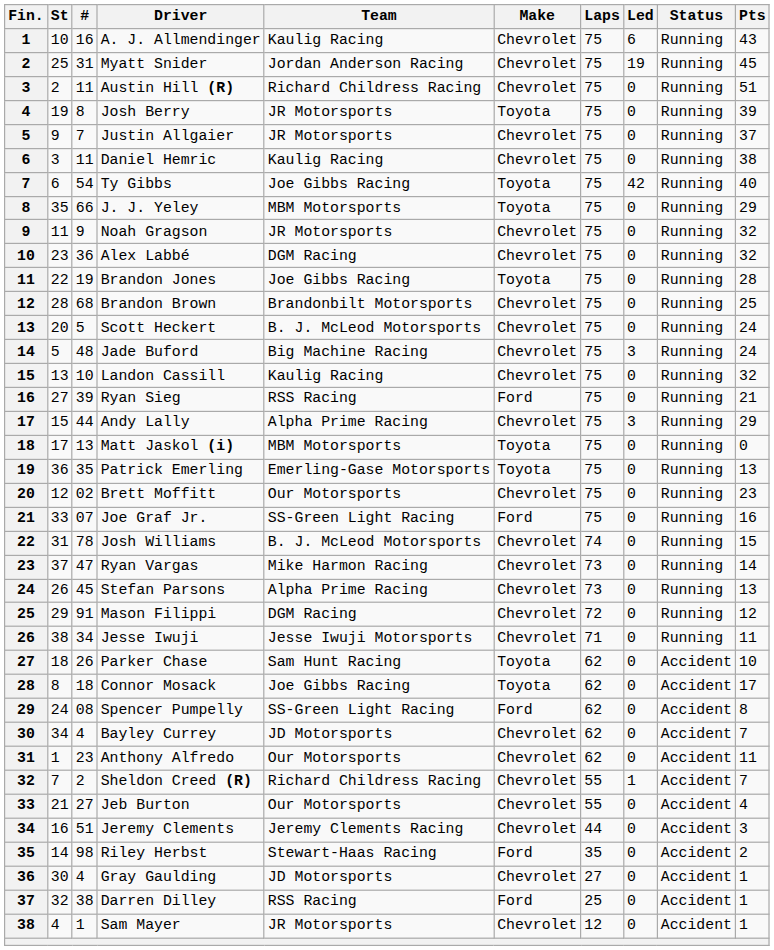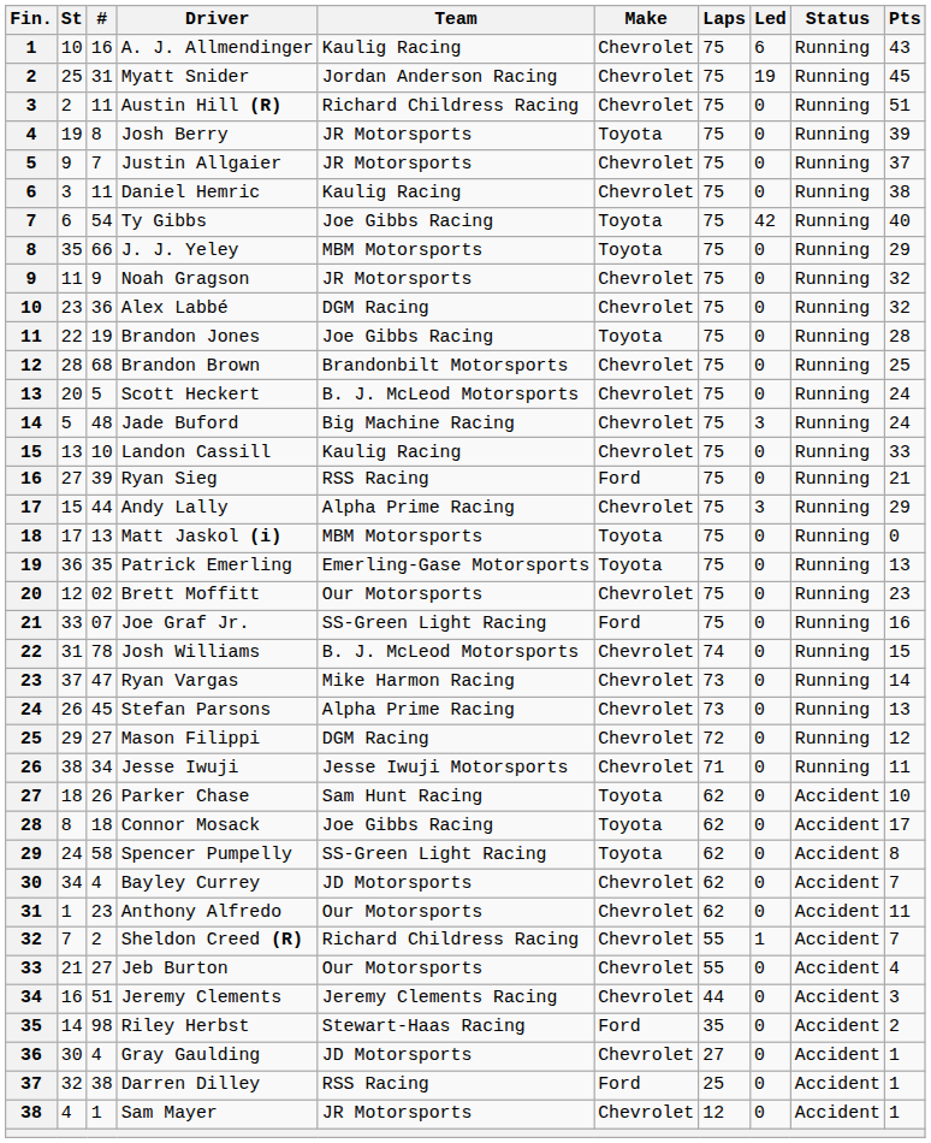 <table class="wikitable" style="font-size:95%">
 <tr>
 <th>Fin.</th>
 <th>St</th>
 <th>#</th>
 <th>Driver</th>
 <th>Team</th>
 <th>Make</th>
 <th>Laps</th>
 <th>Led</th>
 <th>Status</th>
 <th>Pts</th>
 </tr>
 <tr>
 <th>1</th>
 <td>10</td>
 <td>16</td>
 <td>A. J. Allmendinger</td>
 <td>Kaulig Racing</td>
 <td>Chevrolet</td>
 <td>75</td>
 <td>6</td>
 <td>Running</td>
 <td>43</td>
 </tr>
 <tr>
 <th>2</th>
 <td>25</td>
 <td>31</td>
 <td>Myatt Snider</td>
 <td>Jordan Anderson Racing</td>
 <td>Chevrolet</td>
 <td>75</td>
 <td>19</td>
 <td>Running</td>
 <td>45</td>
 </tr>
 <tr>
 <th>3</th>
 <td>2</td>
 <td>11</td>
 <td>Austin Hill <strong>(R)</strong></td>
 <td>Richard Childress Racing</td>
 <td>Chevrolet</td>
 <td>75</td>
 <td>0</td>
 <td>Running</td>
 <td>51</td>
 </tr>
 <tr>
 <th>4</th>
 <td>19</td>
 <td>8</td>
 <td>Josh Berry</td>
 <td>JR Motorsports</td>
 <td>Toyota</td>
 <td>75</td>
 <td>0</td>
 <td>Running</td>
 <td>39</td>
 </tr>
 <tr>
 <th>5</th>
 <td>9</td>
 <td>7</td>
 <td>Justin Allgaier</td>
 <td>JR Motorsports</td>
 <td>Chevrolet</td>
 <td>75</td>
 <td>0</td>
 <td>Running</td>
 <td>37</td>
 </tr>
 <tr>
 <th>6</th>
 <td>3</td>
 <td>11</td>
 <td>Daniel Hemric</td>
 <td>Kaulig Racing</td>
 <td>Chevrolet</td>
 <td>75</td>
 <td>0</td>
 <td>Running</td>
 <td>38</td>
 </tr>
 <tr>
 <th>7</th>
 <td>6</td>
 <td>54</td>
 <td>Ty Gibbs</td>
 <td>Joe Gibbs Racing</td>
 <td>Toyota</td>
 <td>75</td>
 <td>42</td>
 <td>Running</td>
 <td>40</td>
 </tr>
 <tr>
 <th>8</th>
 <td>35</td>
 <td>66</td>
 <td>J. J. Yeley</td>
 <td>MBM Motorsports</td>
 <td>Toyota</td>
 <td>75</td>
 <td>0</td>
 <td>Running</td>
 <td>29</td>
 </tr>
 <tr>
 <th>9</th>
 <td>11</td>
 <td>9</td>
 <td>Noah Gragson</td>
 <td>JR Motorsports</td>
 <td>Chevrolet</td>
 <td>75</td>
 <td>0</td>
 <td>Running</td>
 <td>32</td>
 </tr>
 <tr>
 <th>10</th>
 <td>23</td>
 <td>36</td>
 <td>Alex Labbé</td>
 <td>DGM Racing</td>
 <td>Chevrolet</td>
 <td>75</td>
 <td>0</td>
 <td>Running</td>
 <td>32</td>
 </tr>
 <tr>
 <th>11</th>
 <td>22</td>
 <td>19</td>
 <td>Brandon Jones</td>
 <td>Joe Gibbs Racing</td>
 <td>Toyota</td>
 <td>75</td>
 <td>0</td>
 <td>Running</td>
 <td>28</td>
 </tr>
 <tr>
 <th>12</th>
 <td>28</td>
 <td>68</td>
 <td>Brandon Brown</td>
 <td>Brandonbilt Motorsports</td>
 <td>Chevrolet</td>
 <td>75</td>
 <td>0</td>
 <td>Running</td>
 <td>25</td>
 </tr>
 <tr>
 <th>13</th>
 <td>20</td>
 <td>5</td>
 <td>Scott Heckert</td>
 <td>B. J. McLeod Motorsports</td>
 <td>Chevrolet</td>
 <td>75</td>
 <td>0</td>
 <td>Running</td>
 <td>24</td>
 </tr>
 <tr>
 <th>14</th>
 <td>5</td>
 <td>48</td>
 <td>Jade Buford</td>
 <td>Big Machine Racing</td>
 <td>Chevrolet</td>
 <td>75</td>
 <td>3</td>
 <td>Running</td>
 <td>24</td>
 </tr>
 <tr>
 <th>15</th>
 <td>13</td>
 <td>10</td>
 <td>Landon Cassill</td>
 <td>Kaulig Racing</td>
 <td>Chevrolet</td>
 <td>75</td>
 <td>0</td>
 <td>Running</td>
-<td>32</td>
+<td>33</td>
 </tr>
 <tr>
 <th>16</th>
 <td>27</td>
 <td>39</td>
 <td>Ryan Sieg</td>
 <td>RSS Racing</td>
 <td>Ford</td>
 <td>75</td>
 <td>0</td>
 <td>Running</td>
 <td>21</td>
 </tr>
 <tr>
 <th>17</th>
 <td>15</td>
 <td>44</td>
 <td>Andy Lally</td>
 <td>Alpha Prime Racing</td>
 <td>Chevrolet</td>
 <td>75</td>
 <td>3</td>
 <td>Running</td>
 <td>29</td>
 </tr>
 <tr>
 <th>18</th>
 <td>17</td>
 <td>13</td>
 <td>Matt Jaskol <strong>(i)</strong></td>
 <td>MBM Motorsports</td>
 <td>Toyota</td>
 <td>75</td>
 <td>0</td>
 <td>Running</td>
 <td>0</td>
 </tr>
 <tr>
 <th>19</th>
 <td>36</td>
 <td>35</td>
 <td>Patrick Emerling</td>
 <td>Emerling-Gase Motorsports</td>
 <td>Toyota</td>
 <td>75</td>
 <td>0</td>
 <td>Running</td>
 <td>13</td>
 </tr>
 <tr>
 <th>20</th>
 <td>12</td>
 <td>02</td>
 <td>Brett Moffitt</td>
 <td>Our Motorsports</td>
 <td>Chevrolet</td>
 <td>75</td>
 <td>0</td>
 <td>Running</td>
 <td>23</td>
 </tr>
 <tr>
 <th>21</th>
 <td>33</td>
 <td>07</td>
 <td>Joe Graf Jr.</td>
 <td>SS-Green Light Racing</td>
 <td>Ford</td>
 <td>75</td>
 <td>0</td>
 <td>Running</td>
 <td>16</td>
 </tr>
 <tr>
 <th>22</th>
 <td>31</td>
 <td>78</td>
 <td>Josh Williams</td>
 <td>B. J. McLeod Motorsports</td>
 <td>Chevrolet</td>
 <td>74</td>
 <td>0</td>
 <td>Running</td>
 <td>15</td>
 </tr>
 <tr>
 <th>23</th>
 <td>37</td>
 <td>47</td>
 <td>Ryan Vargas</td>
 <td>Mike Harmon Racing</td>
 <td>Chevrolet</td>
 <td>73</td>
 <td>0</td>
 <td>Running</td>
 <td>14</td>
 </tr>
 <tr>
 <th>24</th>
 <td>26</td>
 <td>45</td>
 <td>Stefan Parsons</td>
 <td>Alpha Prime Racing</td>
 <td>Chevrolet</td>
 <td>73</td>
 <td>0</td>
 <td>Running</td>
 <td>13</td>
 </tr>
 <tr>
 <th>25</th>
 <td>29</td>
-<td>91</td>
+<td>27</td>
 <td>Mason Filippi</td>
 <td>DGM Racing</td>
 <td>Chevrolet</td>
 <td>72</td>
 <td>0</td>
 <td>Running</td>
 <td>12</td>
 </tr>
 <tr>
 <th>26</th>
 <td>38</td>
 <td>34</td>
 <td>Jesse Iwuji</td>
 <td>Jesse Iwuji Motorsports</td>
 <td>Chevrolet</td>
 <td>71</td>
 <td>0</td>
 <td>Running</td>
 <td>11</td>
 </tr>
 <tr>
 <th>27</th>
 <td>18</td>
 <td>26</td>
 <td>Parker Chase</td>
 <td>Sam Hunt Racing</td>
 <td>Toyota</td>
 <td>62</td>
 <td>0</td>
 <td>Accident</td>
 <td>10</td>
 </tr>
 <tr>
 <th>28</th>
 <td>8</td>
 <td>18</td>
 <td>Connor Mosack</td>
 <td>Joe Gibbs Racing</td>
 <td>Toyota</td>
 <td>62</td>
 <td>0</td>
 <td>Accident</td>
 <td>17</td>
 </tr>
 <tr>
 <th>29</th>
 <td>24</td>
-<td>08</td>
+<td>58</td>
 <td>Spencer Pumpelly</td>
 <td>SS-Green Light Racing</td>
-<td>Ford</td>
+<td>Toyota</td>
 <td>62</td>
 <td>0</td>
 <td>Accident</td>
 <td>8</td>
 </tr>
 <tr>
 <th>30</th>
 <td>34</td>
 <td>4</td>
 <td>Bayley Currey</td>
 <td>JD Motorsports</td>
 <td>Chevrolet</td>
 <td>62</td>
 <td>0</td>
 <td>Accident</td>
 <td>7</td>
 </tr>
 <tr>
 <th>31</th>
 <td>1</td>
 <td>23</td>
 <td>Anthony Alfredo</td>
 <td>Our Motorsports</td>
 <td>Chevrolet</td>
 <td>62</td>
 <td>0</td>
 <td>Accident</td>
 <td>11</td>
 </tr>
 <tr>
 <th>32</th>
 <td>7</td>
 <td>2</td>
 <td>Sheldon Creed <strong>(R)</strong></td>
 <td>Richard Childress Racing</td>
 <td>Chevrolet</td>
 <td>55</td>
 <td>1</td>
 <td>Accident</td>
 <td>7</td>
 </tr>
 <tr>
 <th>33</th>
 <td>21</td>
 <td>27</td>
 <td>Jeb Burton</td>
 <td>Our Motorsports</td>
 <td>Chevrolet</td>
 <td>55</td>
 <td>0</td>
 <td>Accident</td>
 <td>4</td>
 </tr>
 <tr>
 <th>34</th>
 <td>16</td>
 <td>51</td>
 <td>Jeremy Clements</td>
 <td>Jeremy Clements Racing</td>
 <td>Chevrolet</td>
 <td>44</td>
 <td>0</td>
 <td>Accident</td>
 <td>3</td>
 </tr>
 <tr>
 <th>35</th>
 <td>14</td>
 <td>98</td>
 <td>Riley Herbst</td>
 <td>Stewart-Haas Racing</td>
 <td>Ford</td>
 <td>35</td>
 <td>0</td>
 <td>Accident</td>
 <td>2</td>
 </tr>
 <tr>
 <th>36</th>
 <td>30</td>
 <td>4</td>
 <td>Gray Gaulding</td>
 <td>JD Motorsports</td>
 <td>Chevrolet</td>
 <td>27</td>
 <td>0</td>
 <td>Accident</td>
 <td>1</td>
 </tr>
 <tr>
 <th>37</th>
 <td>32</td>
 <td>38</td>
 <td>Darren Dilley</td>
 <td>RSS Racing</td>
 <td>Ford</td>
 <td>25</td>
 <td>0</td>
 <td>Accident</td>
 <td>1</td>
 </tr>
 <tr>
 <th>38</th>
 <td>4</td>
 <td>1</td>
 <td>Sam Mayer</td>
 <td>JR Motorsports</td>
 <td>Chevrolet</td>
 <td>12</td>
 <td>0</td>
 <td>Accident</td>
 <td>1</td>
 </tr>
 <tr>
 <th colspan="10"></th>
 </tr>
 </table>
